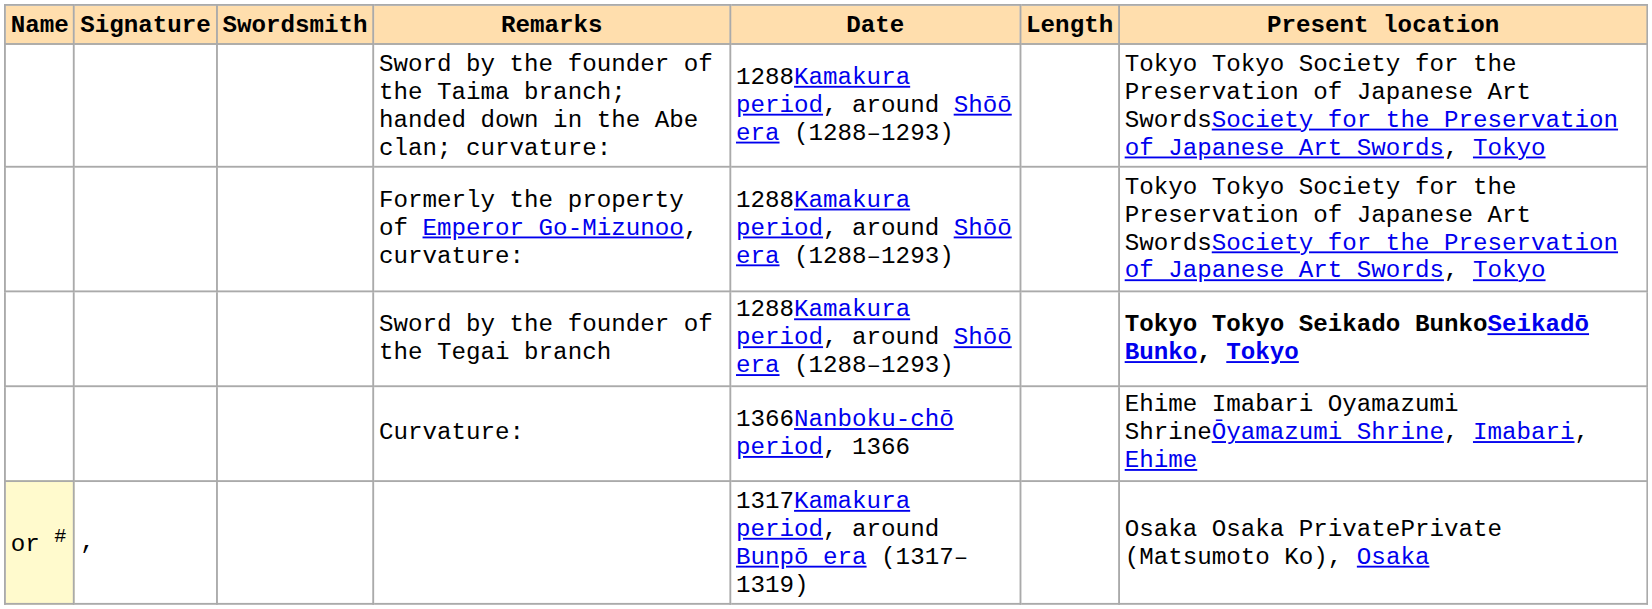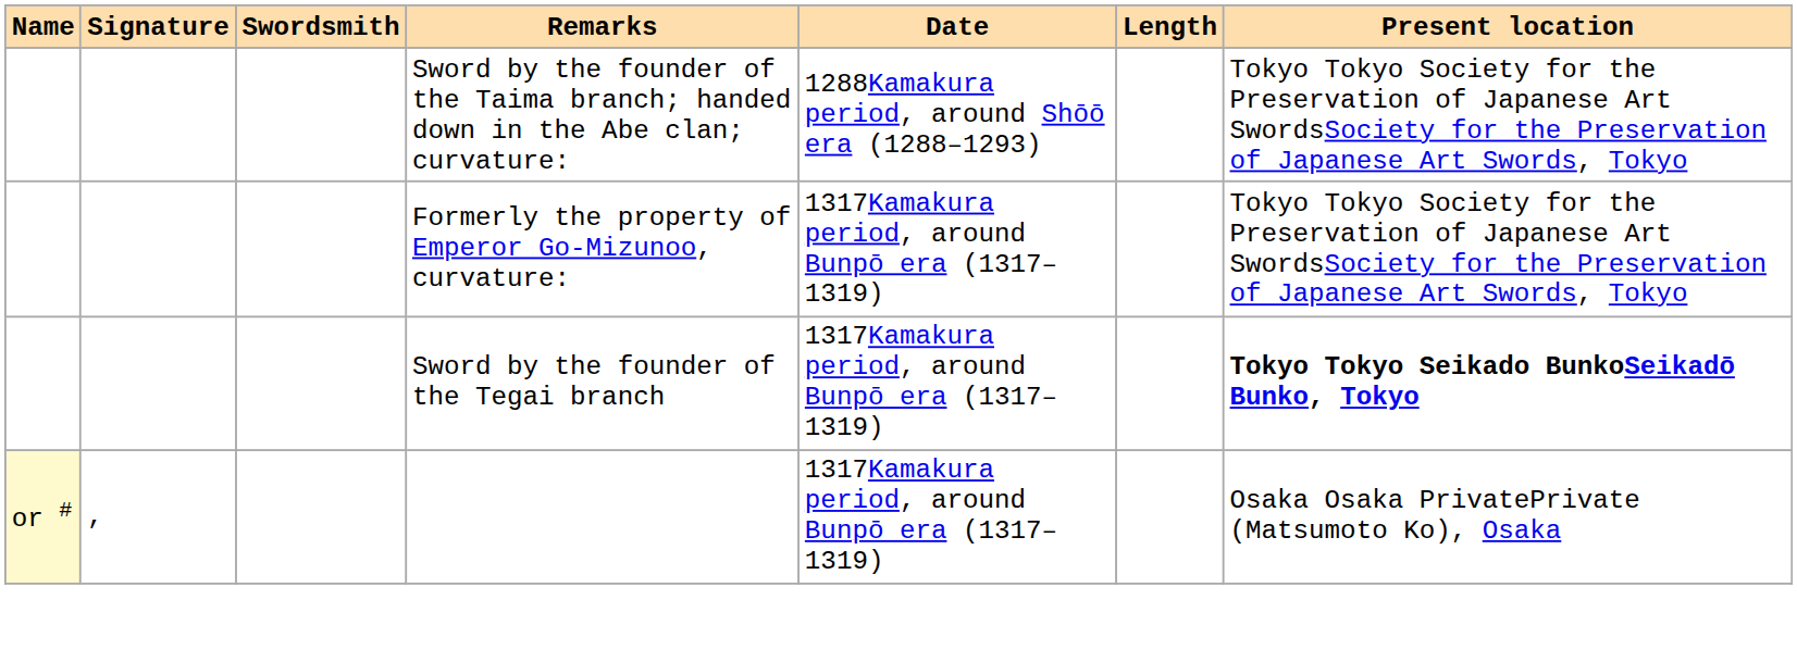 <table class="wikitable" style="width:100%; background:#fff;">
 <tr>
 <th style="background:#ffdead;">Name</th>
 <th style="background:#ffdead;">Signature</th>
 <th style="background:#ffdead;">Swordsmith</th>
 <th style="background:#ffdead;">Remarks</th>
 <th style="background:#ffdead;">Date</th>
 <th style="background:#ffdead;">Length</th>
 <th style="background:#ffdead;">Present location</th>
 </tr>
 <tr>
 <td></td>
 <td></td>
 <td></td>
 <td>Sword by the founder of the Taima branch; handed down in the Abe clan; curvature: </td>
 <td><span>1288</span><a href='#'>Kamakura period</a>, around <a href='#'>Shōō era</a> (1288–1293)</td>
 <td></td>
 <td><span>Tokyo Tokyo Society for the Preservation of Japanese Art Swords</span><a href='#'>Society for the Preservation of Japanese Art Swords</a>, <a href='#'>Tokyo</a></td>
 </tr>
 <tr>
 <td></td>
 <td></td>
 <td></td>
 <td>Formerly the property of <a href='#'>Emperor Go-Mizunoo</a>, curvature: </td>
-<td><span>1288</span><a href='#'>Kamakura period</a>, around <a href='#'>Shōō era</a> (1288–1293)</td>
+<td><span>1317</span><a href='#'>Kamakura period</a>, around <a href='#'>Bunpō era</a> (1317–1319)</td>
 <td></td>
 <td><span>Tokyo Tokyo Society for the Preservation of Japanese Art Swords</span><a href='#'>Society for the Preservation of Japanese Art Swords</a>, <a href='#'>Tokyo</a></td>
 </tr>
 <tr>
 <td></td>
 <td></td>
 <td></td>
 <td>Sword by the founder of the Tegai branch</td>
-<td><span>1288</span><a href='#'>Kamakura period</a>, around <a href='#'>Shōō era</a> (1288–1293)</td>
+<td><span>1317</span><a href='#'>Kamakura period</a>, around <a href='#'>Bunpō era</a> (1317–1319)</td>
 <td></td>
 <td><strong><span>Tokyo Tokyo Seikado Bunko</span><a href='#'>Seikadō Bunko</a>, <a href='#'>Tokyo</a></strong></td>
-</tr>
-<tr>
-<td></td>
-<td></td>
-<td></td>
-<td>Curvature: </td>
-<td><span>1366</span><a href='#'>Nanboku-chō period</a>, 1366</td>
-<td></td>
-<td><span>Ehime Imabari Oyamazumi Shrine</span><a href='#'>Ōyamazumi Shrine</a>, <a href='#'>Imabari</a>, <a href='#'>Ehime</a></td>
 </tr>
 <tr>
 <td style="background:LemonChiffon;"> or <sup>#</sup></td>
 <td>, </td>
 <td></td>
 <td></td>
 <td><span>1317</span><a href='#'>Kamakura period</a>, around <a href='#'>Bunpō era</a> (1317–1319)</td>
 <td></td>
 <td><span>Osaka Osaka Private</span>Private (Matsumoto Ko), <a href='#'>Osaka</a></td>
 </tr>
 </table>
